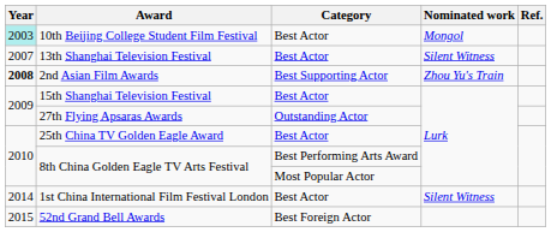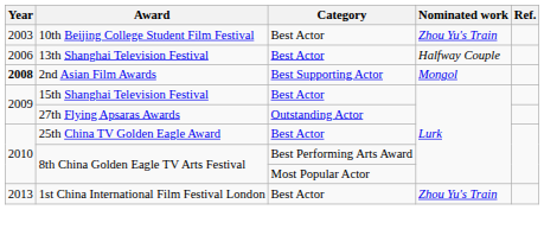 <table class="wikitable sortable">
 <tr>
 <th>Year</th>
 <th>Award</th>
 <th>Category</th>
 <th>Nominated work</th>
 <th>Ref.</th>
 </tr>
 <tr>
-<td style="background: paleturquoise;">2003</td>
+<td>2003</td>
 <td>10th <a href='#'>Beijing College Student Film Festival</a></td>
 <td>Best Actor</td>
-<td><em><a href='#'>Mongol</a></em></td>
+<td><em><a href='#'>Zhou Yu's Train</a></em></td>
 <td></td>
 </tr>
 <tr>
-<td>2007</td>
+<td>2006</td>
 <td>13th <a href='#'>Shanghai Television Festival</a></td>
 <td><a href='#'>Best Actor</a></td>
-<td><em><a href='#'>Silent Witness</a></em></td>
+<td><em>Halfway Couple</em></td>
 <td></td>
 </tr>
 <tr>
 <td><strong>2008</strong></td>
 <td>2nd <a href='#'>Asian Film Awards</a></td>
 <td><a href='#'>Best Supporting Actor</a></td>
-<td><em><a href='#'>Zhou Yu's Train</a></em></td>
+<td><em><a href='#'>Mongol</a></em></td>
 <td></td>
 </tr>
 <tr>
 <td rowspan=2>2009</td>
 <td>15th <a href='#'>Shanghai Television Festival</a></td>
 <td><a href='#'>Best Actor</a></td>
 <td rowspan=5><em><a href='#'>Lurk</a></em></td>
 <td></td>
 </tr>
 <tr>
 <td>27th <a href='#'>Flying Apsaras Awards</a></td>
 <td><a href='#'>Outstanding Actor</a></td>
 <td></td>
 </tr>
 <tr>
 <td rowspan=3>2010</td>
 <td>25th <a href='#'>China TV Golden Eagle Award</a></td>
 <td><a href='#'>Best Actor</a></td>
 <td rowspan=3></td>
 </tr>
 <tr>
 <td rowspan=2>8th China Golden Eagle TV Arts Festival</td>
 <td>Best Performing Arts Award</td>
 </tr>
 <tr>
 <td>Most Popular Actor</td>
 </tr>
 <tr>
-<td>2014</td>
+<td>2013</td>
 <td>1st China International Film Festival London</td>
 <td>Best Actor</td>
-<td><em><a href='#'>Silent Witness</a></em></td>
-<td></td>
-</tr>
-<tr>
-<td>2015</td>
-<td><a href='#'>52nd Grand Bell Awards</a></td>
-<td>Best Foreign Actor</td>
-<td></td>
+<td><em><a href='#'>Zhou Yu's Train</a></em></td>
 <td></td>
 </tr>
 </table>
